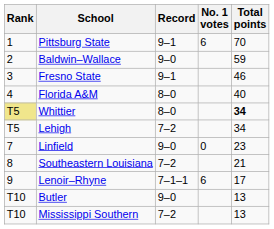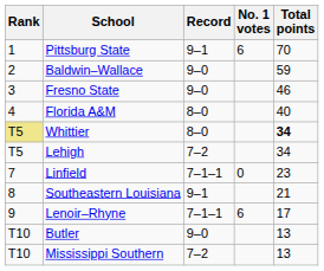 <table class="wikitable">
 <tr>
 <th>Rank</th>
 <th>School</th>
 <th>Record</th>
 <th>No. 1<br>votes</th>
 <th>Total<br>points</th>
 </tr>
 <tr>
 <td>1</td>
 <td><a href='#'>Pittsburg State</a></td>
 <td>9–1</td>
 <td>6</td>
 <td>70</td>
 </tr>
 <tr>
 <td>2</td>
 <td><a href='#'>Baldwin–Wallace</a></td>
 <td>9–0</td>
 <td></td>
 <td>59</td>
 </tr>
 <tr>
 <td>3</td>
 <td><a href='#'>Fresno State</a></td>
-<td>9–1</td>
+<td>9–0</td>
 <td></td>
 <td>46</td>
 </tr>
 <tr>
 <td>4</td>
 <td><a href='#'>Florida A&M</a></td>
 <td>8–0</td>
 <td></td>
 <td>40</td>
 </tr>
 <tr>
 <td style="background: khaki;">T5</td>
 <td><a href='#'>Whittier</a></td>
 <td>8–0</td>
 <td></td>
 <td><strong>34</strong></td>
 </tr>
 <tr>
 <td>T5</td>
 <td><a href='#'>Lehigh</a></td>
 <td>7–2</td>
 <td></td>
 <td>34</td>
 </tr>
 <tr>
 <td>7</td>
 <td><a href='#'>Linfield</a></td>
-<td>9–0</td>
+<td>7–1–1</td>
 <td>0</td>
 <td>23</td>
 </tr>
 <tr>
 <td>8</td>
 <td><a href='#'>Southeastern Louisiana</a></td>
-<td>7–2</td>
+<td>9–1</td>
 <td></td>
 <td>21</td>
 </tr>
 <tr>
 <td>9</td>
 <td><a href='#'>Lenoir–Rhyne</a></td>
 <td>7–1–1</td>
 <td>6</td>
 <td>17</td>
 </tr>
 <tr>
 <td>T10</td>
 <td><a href='#'>Butler</a></td>
 <td>9–0</td>
 <td></td>
 <td>13</td>
 </tr>
 <tr>
 <td>T10</td>
 <td><a href='#'>Mississippi Southern</a></td>
 <td>7–2</td>
 <td></td>
 <td>13</td>
 </tr>
 </table>
